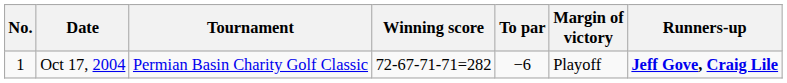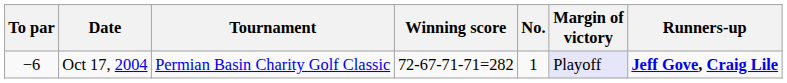 <table class="wikitable" style="font-size:95%;">
 <tr>
-<th>No.</th>
+<th>To par</th>
 <th>Date</th>
 <th>Tournament</th>
 <th>Winning score</th>
-<th>To par</th>
+<th>No.</th>
 <th>Margin of<br>victory</th>
 <th>Runners-up</th>
 </tr>
 <tr>
-<td align=center>1</td>
+<td align=center>−6</td>
 <td align=right>Oct 17, <a href='#'>2004</a></td>
 <td><a href='#'>Permian Basin Charity Golf Classic</a></td>
 <td align=right>72-67-71-71=282</td>
-<td align=center>−6</td>
-<td>Playoff</td>
+<td align=center>1</td>
+<td style="background: lavender;">Playoff</td>
 <td><strong> <a href='#'>Jeff Gove</a>,  <a href='#'>Craig Lile</a></strong></td>
 </tr>
 </table>
